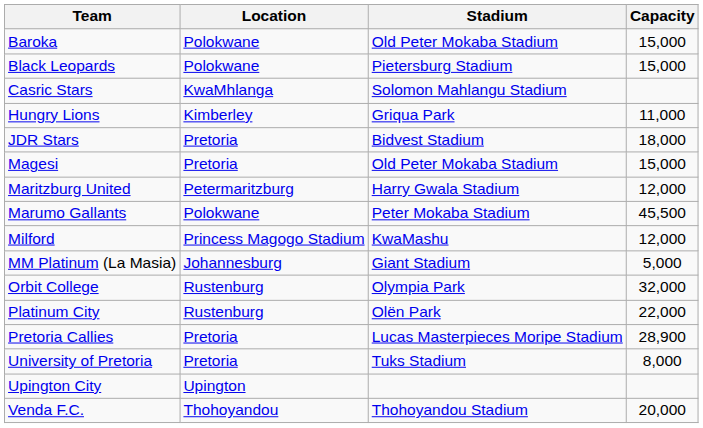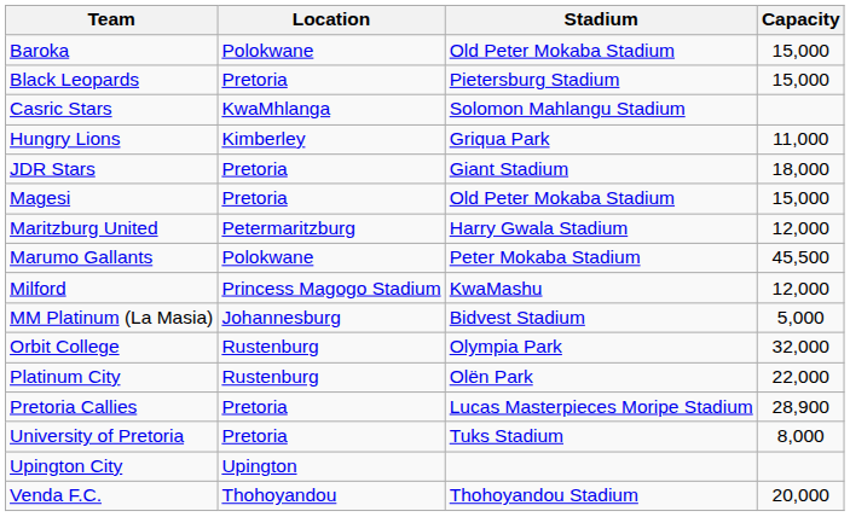 <table class="wikitable sortable">
 <tr>
 <th>Team</th>
 <th>Location</th>
 <th>Stadium</th>
 <th>Capacity</th>
 </tr>
 <tr>
 <td><a href='#'>Baroka</a></td>
 <td><a href='#'>Polokwane</a></td>
 <td><a href='#'>Old Peter Mokaba Stadium</a></td>
 <td align="center">15,000</td>
 </tr>
 <tr>
 <td><a href='#'>Black Leopards</a></td>
-<td><a href='#'>Polokwane</a></td>
+<td><a href='#'>Pretoria</a> </td>
 <td><a href='#'>Pietersburg Stadium</a></td>
 <td align="center">15,000</td>
 </tr>
 <tr>
 <td><a href='#'>Casric Stars</a></td>
 <td><a href='#'>KwaMhlanga </a></td>
 <td><a href='#'>Solomon Mahlangu Stadium</a></td>
 <td align="center"></td>
 </tr>
 <tr>
 <td><a href='#'>Hungry Lions</a></td>
 <td><a href='#'>Kimberley</a></td>
 <td><a href='#'>Griqua Park</a></td>
 <td align="center">11,000</td>
 </tr>
 <tr>
 <td><a href='#'>JDR Stars</a></td>
 <td><a href='#'>Pretoria</a> </td>
-<td><a href='#'>Bidvest Stadium</a></td>
+<td><a href='#'>Giant Stadium</a></td>
 <td align="center">18,000</td>
 </tr>
 <tr>
 <td><a href='#'>Magesi</a></td>
 <td><a href='#'>Pretoria</a></td>
 <td><a href='#'>Old Peter Mokaba Stadium</a></td>
 <td align="center">15,000</td>
 </tr>
 <tr>
 <td><a href='#'>Maritzburg United</a></td>
 <td><a href='#'>Petermaritzburg</a></td>
 <td><a href='#'>Harry Gwala Stadium</a></td>
 <td align="center">12,000</td>
 </tr>
 <tr>
 <td><a href='#'>Marumo Gallants</a></td>
 <td><a href='#'>Polokwane</a></td>
 <td><a href='#'>Peter Mokaba Stadium</a></td>
 <td align="center">45,500</td>
 </tr>
 <tr>
 <td><a href='#'>Milford</a></td>
 <td><a href='#'>Princess Magogo Stadium</a></td>
 <td><a href='#'>KwaMashu</a></td>
 <td align="center">12,000</td>
 </tr>
 <tr>
 <td><a href='#'>MM Platinum</a> (La Masia)</td>
 <td><a href='#'>Johannesburg</a></td>
-<td><a href='#'>Giant Stadium</a></td>
+<td><a href='#'>Bidvest Stadium</a></td>
 <td align="center">5,000</td>
 </tr>
 <tr>
 <td><a href='#'>Orbit College</a></td>
 <td><a href='#'>Rustenburg</a></td>
 <td><a href='#'>Olympia Park</a></td>
 <td align="center">32,000</td>
 </tr>
 <tr>
 <td><a href='#'>Platinum City</a></td>
 <td><a href='#'>Rustenburg</a></td>
 <td><a href='#'>Olën Park</a></td>
 <td align="center">22,000</td>
 </tr>
 <tr>
 <td><a href='#'>Pretoria Callies</a></td>
 <td><a href='#'>Pretoria</a></td>
 <td><a href='#'>Lucas Masterpieces Moripe Stadium</a></td>
 <td align="center">28,900</td>
 </tr>
 <tr>
 <td><a href='#'>University of Pretoria</a></td>
 <td><a href='#'>Pretoria</a></td>
 <td><a href='#'>Tuks Stadium</a></td>
 <td align="center">8,000</td>
 </tr>
 <tr>
 <td><a href='#'>Upington City</a></td>
 <td><a href='#'>Upington</a></td>
 <td></td>
 <td align="center"></td>
 </tr>
 <tr>
 <td><a href='#'>Venda F.C.</a></td>
 <td><a href='#'>Thohoyandou</a></td>
 <td><a href='#'>Thohoyandou Stadium</a></td>
 <td align="center">20,000</td>
 </tr>
 </table>
